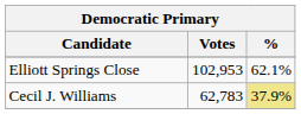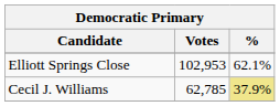 <table class="wikitable" align="left" style="margin: 1em 1em 1em 0; font-size: 95%;">
 <tr>
 <th colspan="3">Democratic Primary</th>
 </tr>
 <tr>
 <th colspan="1" style="width: 170px">Candidate</th>
 <th style="width: 50px">Votes</th>
 <th style="width: 40px">%</th>
 </tr>
 <tr>
 </tr>
 <tr>
 <td>Elliott Springs Close</td>
 <td align="right">102,953</td>
 <td align="right">62.1%</td>
 </tr>
 <tr>
 <td>Cecil J. Williams</td>
-<td align="right">62,783</td>
+<td align="right">62,785</td>
 <td align="right" style="background: khaki;">37.9%</td>
 </tr>
 <tr>
 </tr>
 </table>
